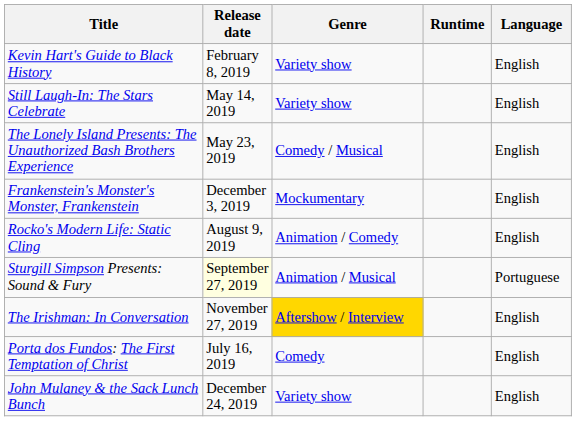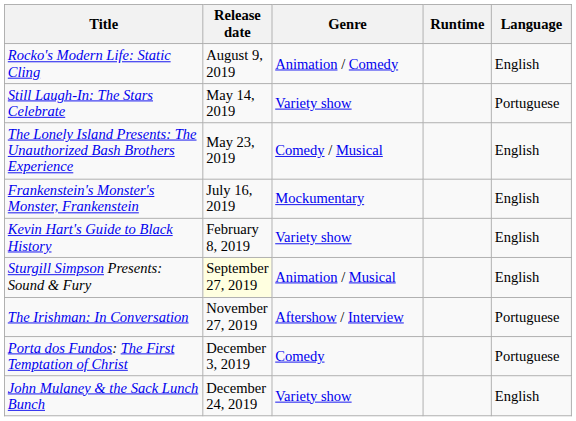 <table class="wikitable sortable" style="width:100%">
 <tr>
 <th style="width:35%;">Title</th>
 <th scope="col" style="width:12%;">Release date</th>
 <th>Genre</th>
 <th>Runtime</th>
 <th>Language</th>
 </tr>
 <tr>
-<td><em><a href='#'>Kevin Hart's Guide to Black History</a></em></td>
-<td>February 8, 2019</td>
-<td><a href='#'>Variety show</a></td>
+<td><em><a href='#'>Rocko's Modern Life: Static Cling</a></em></td>
+<td>August 9, 2019</td>
+<td><a href='#'>Animation</a> / <a href='#'>Comedy</a></td>
 <td></td>
 <td>English</td>
 </tr>
 <tr>
 <td><em><a href='#'>Still Laugh-In: The Stars Celebrate</a></em></td>
 <td>May 14, 2019</td>
 <td><a href='#'>Variety show</a></td>
 <td></td>
-<td>English</td>
+<td>Portuguese</td>
 </tr>
 <tr>
 <td><em><a href='#'>The Lonely Island Presents: The Unauthorized Bash Brothers Experience</a></em></td>
 <td>May 23, 2019</td>
 <td><a href='#'>Comedy</a> / <a href='#'>Musical</a></td>
 <td></td>
 <td>English</td>
 </tr>
 <tr>
 <td><em><a href='#'>Frankenstein's Monster's Monster, Frankenstein</a></em></td>
-<td>December 3, 2019</td>
+<td>July 16, 2019</td>
 <td><a href='#'>Mockumentary</a></td>
 <td></td>
 <td>English</td>
 </tr>
 <tr>
-<td><em><a href='#'>Rocko's Modern Life: Static Cling</a></em></td>
-<td>August 9, 2019</td>
-<td><a href='#'>Animation</a> / <a href='#'>Comedy</a></td>
+<td><em><a href='#'>Kevin Hart's Guide to Black History</a></em></td>
+<td>February 8, 2019</td>
+<td><a href='#'>Variety show</a></td>
 <td></td>
 <td>English</td>
 </tr>
 <tr>
 <td><em><a href='#'>Sturgill Simpson</a> Presents: Sound & Fury</em></td>
 <td style="background: lightyellow;">September 27, 2019</td>
 <td><a href='#'>Animation</a> / <a href='#'>Musical</a></td>
 <td></td>
-<td>Portuguese</td>
+<td>English</td>
 </tr>
 <tr>
 <td><em><a href='#'>The Irishman: In Conversation</a></em></td>
 <td>November 27, 2019</td>
-<td style="background: gold;"><a href='#'>Aftershow</a> / <a href='#'>Interview</a></td>
+<td><a href='#'>Aftershow</a> / <a href='#'>Interview</a></td>
 <td></td>
-<td>English</td>
+<td>Portuguese</td>
 </tr>
 <tr>
 <td><em><a href='#'>Porta dos Fundos</a>: <a href='#'>The First Temptation of Christ</a></em></td>
-<td>July 16, 2019</td>
+<td>December 3, 2019</td>
 <td><a href='#'>Comedy</a></td>
 <td></td>
-<td>English</td>
+<td>Portuguese</td>
 </tr>
 <tr>
 <td><em><a href='#'>John Mulaney & the Sack Lunch Bunch</a></em></td>
 <td>December 24, 2019</td>
 <td><a href='#'>Variety show</a></td>
 <td></td>
 <td>English</td>
 </tr>
 </table>
